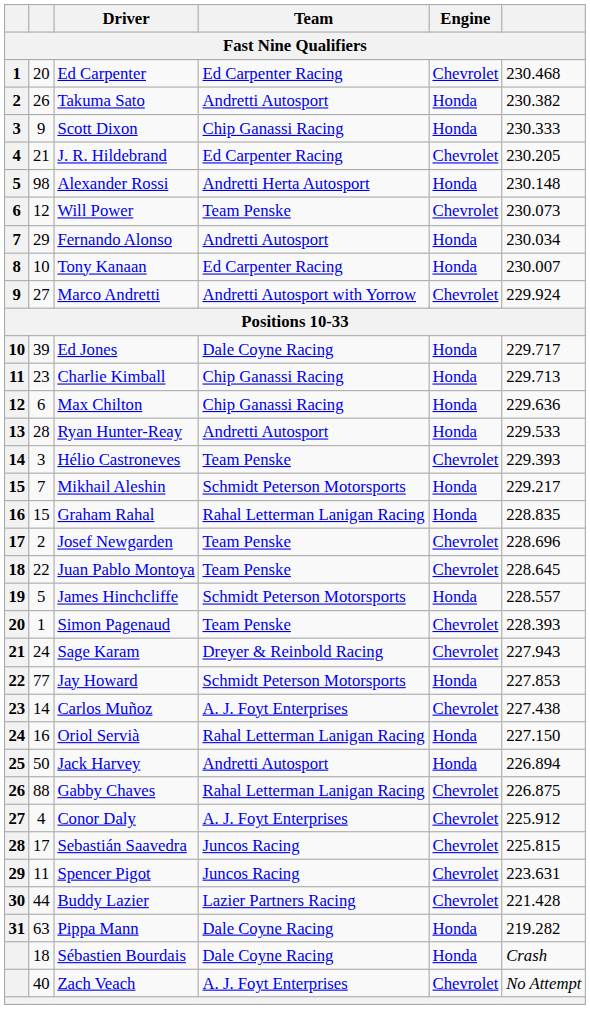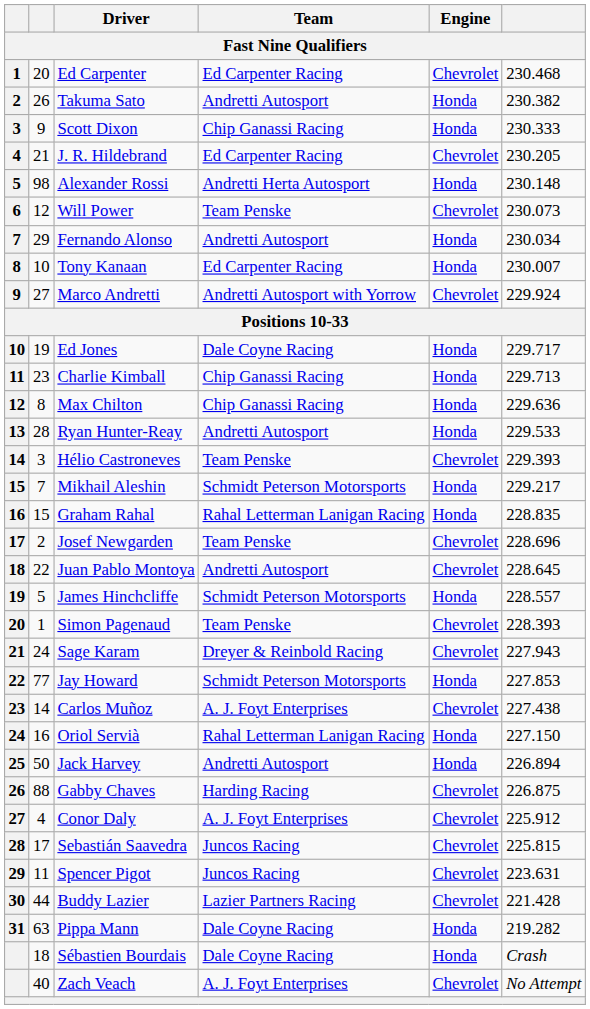 <table class="wikitable" style="font-size:95%;">
 <tr>
 <th></th>
 <th></th>
 <th>Driver</th>
 <th>Team</th>
 <th>Engine</th>
 <th></th>
 </tr>
 <tr>
 <th scope="row" colspan=6>Fast Nine Qualifiers</th>
 </tr>
 <tr>
 <th scope="row">1</th>
 <td style="text-align:center;">20</td>
 <td> <a href='#'>Ed Carpenter</a></td>
 <td><a href='#'>Ed Carpenter Racing</a></td>
 <td><a href='#'>Chevrolet</a></td>
 <td>230.468</td>
 </tr>
 <tr>
 <th scope="row">2</th>
 <td style="text-align:center;">26</td>
 <td> <a href='#'>Takuma Sato</a></td>
 <td><a href='#'>Andretti Autosport</a></td>
 <td><a href='#'>Honda</a></td>
 <td>230.382</td>
 </tr>
 <tr>
 <th scope="row">3</th>
 <td style="text-align:center;">9</td>
 <td> <a href='#'>Scott Dixon</a> <strong></strong></td>
 <td><a href='#'>Chip Ganassi Racing</a></td>
 <td><a href='#'>Honda</a></td>
 <td>230.333</td>
 </tr>
 <tr>
 <th scope="row">4</th>
 <td style="text-align:center;">21</td>
 <td> <a href='#'>J. R. Hildebrand</a></td>
 <td><a href='#'>Ed Carpenter Racing</a></td>
 <td><a href='#'>Chevrolet</a></td>
 <td>230.205</td>
 </tr>
 <tr>
 <th scope="row">5</th>
 <td style="text-align:center;">98</td>
 <td> <a href='#'>Alexander Rossi</a> <strong></strong></td>
 <td><a href='#'>Andretti Herta Autosport</a></td>
 <td><a href='#'>Honda</a></td>
 <td>230.148</td>
 </tr>
 <tr>
 <th scope="row">6</th>
 <td style="text-align:center;">12</td>
 <td> <a href='#'>Will Power</a></td>
 <td><a href='#'>Team Penske</a></td>
 <td><a href='#'>Chevrolet</a></td>
 <td>230.073</td>
 </tr>
 <tr>
 <th scope="row">7</th>
 <td style="text-align:center;">29</td>
 <td> <a href='#'>Fernando Alonso</a> <strong></strong></td>
 <td><a href='#'>Andretti Autosport</a></td>
 <td><a href='#'>Honda</a></td>
 <td>230.034</td>
 </tr>
 <tr>
 <th scope="row">8</th>
 <td style="text-align:center;">10</td>
 <td> <a href='#'>Tony Kanaan</a> <strong></strong></td>
 <td><a href='#'>Ed Carpenter Racing</a></td>
 <td><a href='#'>Honda</a></td>
 <td>230.007</td>
 </tr>
 <tr>
 <th scope="row">9</th>
 <td style="text-align:center;">27</td>
 <td> <a href='#'>Marco Andretti</a></td>
 <td><a href='#'>Andretti Autosport with Yorrow</a></td>
 <td><a href='#'>Chevrolet</a></td>
 <td>229.924</td>
 </tr>
 <tr>
 <th scope="row" colspan=6>Positions 10-33</th>
 </tr>
 <tr>
 <th scope="row">10</th>
-<td style="text-align:center;">39</td>
+<td style="text-align:center;">19</td>
 <td> <a href='#'>Ed Jones</a> <strong></strong></td>
 <td><a href='#'>Dale Coyne Racing</a></td>
 <td><a href='#'>Honda</a></td>
 <td>229.717</td>
 </tr>
 <tr>
 <th scope="row">11</th>
 <td style="text-align:center;">23</td>
 <td> <a href='#'>Charlie Kimball</a></td>
 <td><a href='#'>Chip Ganassi Racing</a></td>
 <td><a href='#'>Honda</a></td>
 <td>229.713</td>
 </tr>
 <tr>
 <th scope="row">12</th>
-<td style="text-align:center;">6</td>
+<td style="text-align:center;">8</td>
 <td> <a href='#'>Max Chilton</a></td>
 <td><a href='#'>Chip Ganassi Racing</a></td>
 <td><a href='#'>Honda</a></td>
 <td>229.636</td>
 </tr>
 <tr>
 <th scope="row">13</th>
 <td style="text-align:center;">28</td>
 <td> <a href='#'>Ryan Hunter-Reay</a> <strong></strong></td>
 <td><a href='#'>Andretti Autosport</a></td>
 <td><a href='#'>Honda</a></td>
 <td>229.533</td>
 </tr>
 <tr>
 <th scope="row">14</th>
 <td style="text-align:center;">3</td>
 <td> <a href='#'>Hélio Castroneves</a> <strong></strong></td>
 <td><a href='#'>Team Penske</a></td>
 <td><a href='#'>Chevrolet</a></td>
 <td>229.393</td>
 </tr>
 <tr>
 <th scope="row">15</th>
 <td style="text-align:center;">7</td>
 <td> <a href='#'>Mikhail Aleshin</a></td>
 <td><a href='#'>Schmidt Peterson Motorsports</a></td>
 <td><a href='#'>Honda</a></td>
 <td>229.217</td>
 </tr>
 <tr>
 <th scope="row">16</th>
 <td style="text-align:center;">15</td>
 <td> <a href='#'>Graham Rahal</a></td>
 <td><a href='#'>Rahal Letterman Lanigan Racing</a></td>
 <td><a href='#'>Honda</a></td>
 <td>228.835</td>
 </tr>
 <tr>
 <th scope="row">17</th>
 <td style="text-align:center;">2</td>
 <td> <a href='#'>Josef Newgarden</a></td>
 <td><a href='#'>Team Penske</a></td>
 <td><a href='#'>Chevrolet</a></td>
 <td>228.696</td>
 </tr>
 <tr>
 <th scope="row">18</th>
 <td style="text-align:center;">22</td>
 <td> <a href='#'>Juan Pablo Montoya</a> <strong></strong></td>
-<td><a href='#'>Team Penske</a></td>
+<td><a href='#'>Andretti Autosport</a></td>
 <td><a href='#'>Chevrolet</a></td>
 <td>228.645</td>
 </tr>
 <tr>
 <th scope="row">19</th>
 <td style="text-align:center;">5</td>
 <td> <a href='#'>James Hinchcliffe</a></td>
 <td><a href='#'>Schmidt Peterson Motorsports</a></td>
 <td><a href='#'>Honda</a></td>
 <td>228.557</td>
 </tr>
 <tr>
 <th scope="row">20</th>
 <td style="text-align:center;">1</td>
 <td> <a href='#'>Simon Pagenaud</a></td>
 <td><a href='#'>Team Penske</a></td>
 <td><a href='#'>Chevrolet</a></td>
 <td>228.393</td>
 </tr>
 <tr>
 <th scope="row">21</th>
 <td style="text-align:center;">24</td>
 <td> <a href='#'>Sage Karam</a></td>
 <td><a href='#'>Dreyer & Reinbold Racing</a></td>
 <td><a href='#'>Chevrolet</a></td>
 <td>227.943</td>
 </tr>
 <tr>
 <th scope="row">22</th>
 <td style="text-align:center;">77</td>
 <td> <a href='#'>Jay Howard</a></td>
 <td><a href='#'>Schmidt Peterson Motorsports</a></td>
 <td><a href='#'>Honda</a></td>
 <td>227.853</td>
 </tr>
 <tr>
 <th scope="row">23</th>
 <td style="text-align:center;">14</td>
 <td> <a href='#'>Carlos Muñoz</a></td>
 <td><a href='#'>A. J. Foyt Enterprises</a></td>
 <td><a href='#'>Chevrolet</a></td>
 <td>227.438</td>
 </tr>
 <tr>
 <th scope="row">24</th>
 <td style="text-align:center;">16</td>
 <td> <a href='#'>Oriol Servià</a></td>
 <td><a href='#'>Rahal Letterman Lanigan Racing</a></td>
 <td><a href='#'>Honda</a></td>
 <td>227.150</td>
 </tr>
 <tr>
 <th scope="row">25</th>
 <td style="text-align:center;">50</td>
 <td> <a href='#'>Jack Harvey</a> <strong></strong></td>
 <td><a href='#'>Andretti Autosport</a></td>
 <td><a href='#'>Honda</a></td>
 <td>226.894</td>
 </tr>
 <tr>
 <th scope="row">26</th>
 <td style="text-align:center;">88</td>
 <td> <a href='#'>Gabby Chaves</a></td>
-<td><a href='#'>Rahal Letterman Lanigan Racing</a></td>
+<td><a href='#'>Harding Racing</a></td>
 <td><a href='#'>Chevrolet</a></td>
 <td>226.875</td>
 </tr>
 <tr>
 <th scope="row">27</th>
 <td style="text-align:center;">4</td>
 <td> <a href='#'>Conor Daly</a></td>
 <td><a href='#'>A. J. Foyt Enterprises</a></td>
 <td><a href='#'>Chevrolet</a></td>
 <td>225.912</td>
 </tr>
 <tr>
 <th scope="row">28</th>
 <td style="text-align:center;">17</td>
 <td> <a href='#'>Sebastián Saavedra</a></td>
 <td><a href='#'>Juncos Racing</a></td>
 <td><a href='#'>Chevrolet</a></td>
 <td>225.815</td>
 </tr>
 <tr>
 <th scope="row">29</th>
 <td style="text-align:center;">11</td>
 <td> <a href='#'>Spencer Pigot</a></td>
 <td><a href='#'>Juncos Racing</a></td>
 <td><a href='#'>Chevrolet</a></td>
 <td>223.631</td>
 </tr>
 <tr>
 <th scope="row">30</th>
 <td style="text-align:center;">44</td>
 <td> <a href='#'>Buddy Lazier</a> <strong></strong></td>
 <td><a href='#'>Lazier Partners Racing</a></td>
 <td><a href='#'>Chevrolet</a></td>
 <td>221.428</td>
 </tr>
 <tr>
 <th scope="row">31</th>
 <td style="text-align:center;">63</td>
 <td> <a href='#'>Pippa Mann</a></td>
 <td><a href='#'>Dale Coyne Racing</a></td>
 <td><a href='#'>Honda</a></td>
 <td>219.282</td>
 </tr>
 <tr>
 <th scope="row"></th>
 <td style="text-align:center;">18</td>
 <td> <a href='#'>Sébastien Bourdais</a></td>
 <td><a href='#'>Dale Coyne Racing</a></td>
 <td><a href='#'>Honda</a></td>
 <td><em>Crash</em></td>
 </tr>
 <tr>
 <th scope="row"></th>
 <td style="text-align:center;">40</td>
 <td> <a href='#'>Zach Veach</a> <strong></strong></td>
 <td><a href='#'>A. J. Foyt Enterprises</a></td>
 <td><a href='#'>Chevrolet</a></td>
 <td><em>No Attempt</em></td>
 </tr>
 <tr>
 <th colspan=6></th>
 </tr>
 </table>
